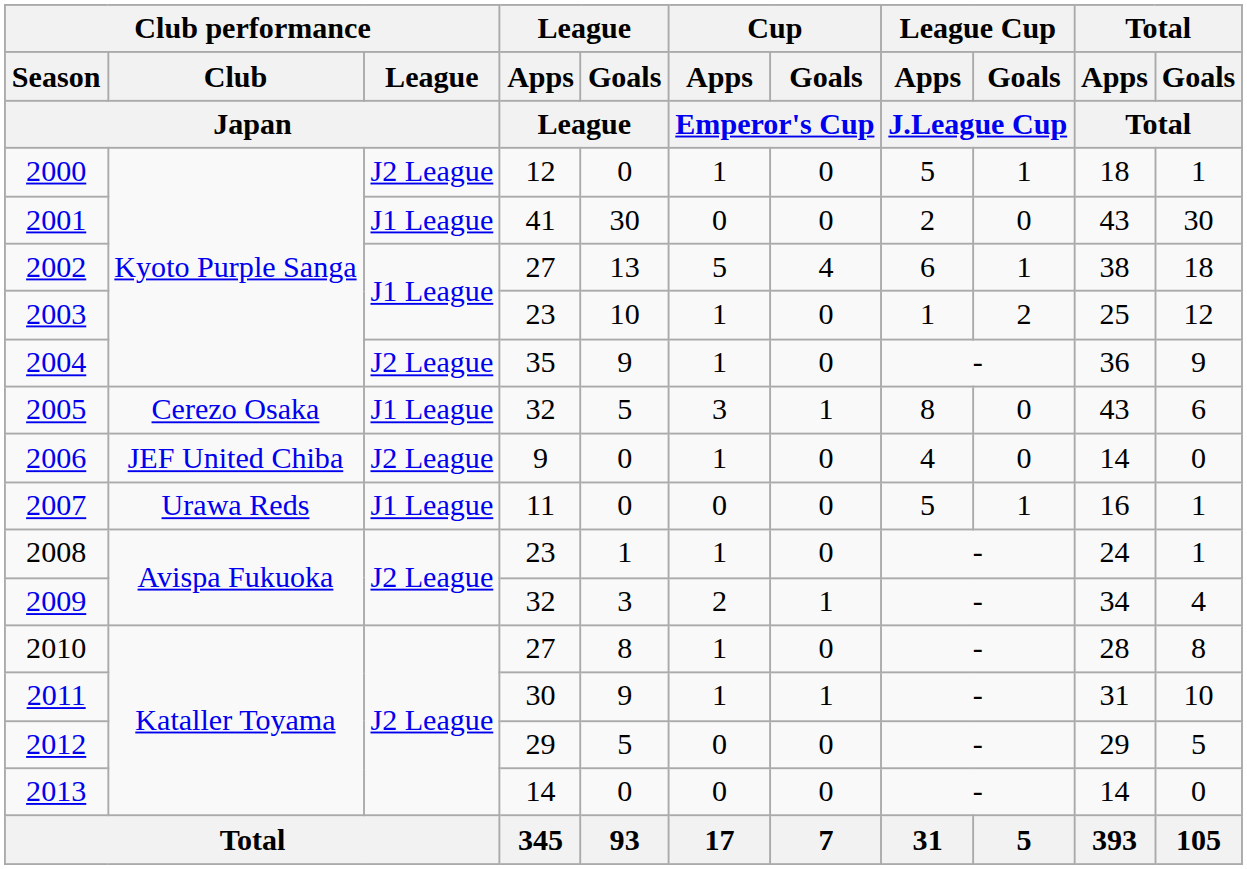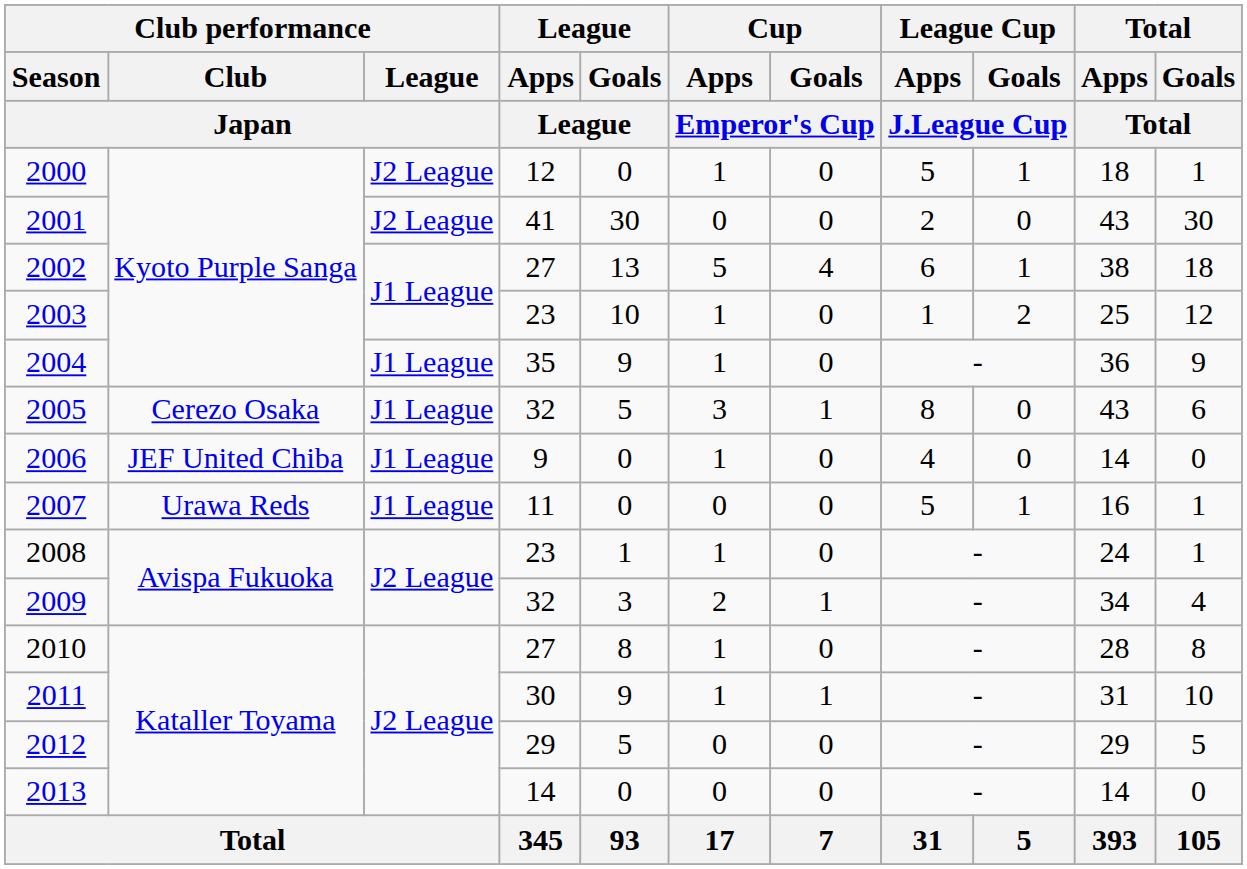 <table class="wikitable" style="text-align:center;">
 <tr>
 <th colspan=3>Club performance</th>
 <th colspan=2>League</th>
 <th colspan=2>Cup</th>
 <th colspan=2>League Cup</th>
 <th colspan=2>Total</th>
 </tr>
 <tr>
 <th>Season</th>
 <th>Club</th>
 <th>League</th>
 <th>Apps</th>
 <th>Goals</th>
 <th>Apps</th>
 <th>Goals</th>
 <th>Apps</th>
 <th>Goals</th>
 <th>Apps</th>
 <th>Goals</th>
 </tr>
 <tr>
 <th colspan=3>Japan</th>
 <th colspan=2>League</th>
 <th colspan=2><a href='#'>Emperor's Cup</a></th>
 <th colspan=2><a href='#'>J.League Cup</a></th>
 <th colspan=2>Total</th>
 </tr>
 <tr>
 <td><a href='#'>2000</a></td>
 <td rowspan="5"><a href='#'>Kyoto Purple Sanga</a></td>
 <td><a href='#'>J2 League</a></td>
 <td>12</td>
 <td>0</td>
 <td>1</td>
 <td>0</td>
 <td>5</td>
 <td>1</td>
 <td>18</td>
 <td>1</td>
 </tr>
 <tr>
 <td><a href='#'>2001</a></td>
-<td><a href='#'>J1 League</a></td>
+<td><a href='#'>J2 League</a></td>
 <td>41</td>
 <td>30</td>
 <td>0</td>
 <td>0</td>
 <td>2</td>
 <td>0</td>
 <td>43</td>
 <td>30</td>
 </tr>
 <tr>
 <td><a href='#'>2002</a></td>
 <td rowspan="2"><a href='#'>J1 League</a></td>
 <td>27</td>
 <td>13</td>
 <td>5</td>
 <td>4</td>
 <td>6</td>
 <td>1</td>
 <td>38</td>
 <td>18</td>
 </tr>
 <tr>
 <td><a href='#'>2003</a></td>
 <td>23</td>
 <td>10</td>
 <td>1</td>
 <td>0</td>
 <td>1</td>
 <td>2</td>
 <td>25</td>
 <td>12</td>
 </tr>
 <tr>
 <td><a href='#'>2004</a></td>
-<td><a href='#'>J2 League</a></td>
+<td><a href='#'>J1 League</a></td>
 <td>35</td>
 <td>9</td>
 <td>1</td>
 <td>0</td>
 <td colspan="2">-</td>
 <td>36</td>
 <td>9</td>
 </tr>
 <tr>
 <td><a href='#'>2005</a></td>
 <td><a href='#'>Cerezo Osaka</a></td>
 <td><a href='#'>J1 League</a></td>
 <td>32</td>
 <td>5</td>
 <td>3</td>
 <td>1</td>
 <td>8</td>
 <td>0</td>
 <td>43</td>
 <td>6</td>
 </tr>
 <tr>
 <td><a href='#'>2006</a></td>
 <td><a href='#'>JEF United Chiba</a></td>
-<td><a href='#'>J2 League</a></td>
+<td><a href='#'>J1 League</a></td>
 <td>9</td>
 <td>0</td>
 <td>1</td>
 <td>0</td>
 <td>4</td>
 <td>0</td>
 <td>14</td>
 <td>0</td>
 </tr>
 <tr>
 <td><a href='#'>2007</a></td>
 <td><a href='#'>Urawa Reds</a></td>
 <td><a href='#'>J1 League</a></td>
 <td>11</td>
 <td>0</td>
 <td>0</td>
 <td>0</td>
 <td>5</td>
 <td>1</td>
 <td>16</td>
 <td>1</td>
 </tr>
 <tr>
 <td>2008</td>
 <td rowspan="2"><a href='#'>Avispa Fukuoka</a></td>
 <td rowspan="2"><a href='#'>J2 League</a></td>
 <td>23</td>
 <td>1</td>
 <td>1</td>
 <td>0</td>
 <td colspan="2">-</td>
 <td>24</td>
 <td>1</td>
 </tr>
 <tr>
 <td><a href='#'>2009</a></td>
 <td>32</td>
 <td>3</td>
 <td>2</td>
 <td>1</td>
 <td colspan="2">-</td>
 <td>34</td>
 <td>4</td>
 </tr>
 <tr>
 <td>2010</td>
 <td rowspan="4"><a href='#'>Kataller Toyama</a></td>
 <td rowspan="4"><a href='#'>J2 League</a></td>
 <td>27</td>
 <td>8</td>
 <td>1</td>
 <td>0</td>
 <td colspan="2">-</td>
 <td>28</td>
 <td>8</td>
 </tr>
 <tr>
 <td><a href='#'>2011</a></td>
 <td>30</td>
 <td>9</td>
 <td>1</td>
 <td>1</td>
 <td colspan="2">-</td>
 <td>31</td>
 <td>10</td>
 </tr>
 <tr>
 <td><a href='#'>2012</a></td>
 <td>29</td>
 <td>5</td>
 <td>0</td>
 <td>0</td>
 <td colspan="2">-</td>
 <td>29</td>
 <td>5</td>
 </tr>
 <tr>
 <td><a href='#'>2013</a></td>
 <td>14</td>
 <td>0</td>
 <td>0</td>
 <td>0</td>
 <td colspan="2">-</td>
 <td>14</td>
 <td>0</td>
 </tr>
 <tr>
 <th colspan=3>Total</th>
 <th>345</th>
 <th>93</th>
 <th>17</th>
 <th>7</th>
 <th>31</th>
 <th>5</th>
 <th>393</th>
 <th>105</th>
 </tr>
 </table>
